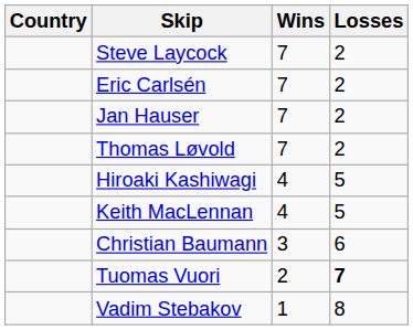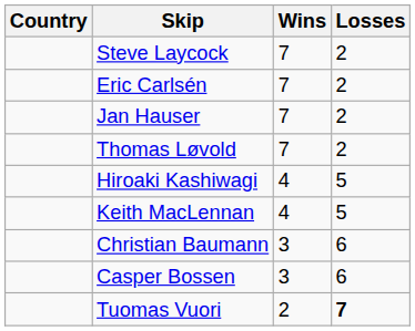 <table class="wikitable">
 <tr>
 <th>Country</th>
 <th>Skip</th>
 <th>Wins</th>
 <th>Losses</th>
 </tr>
 <tr>
 <td></td>
 <td><a href='#'>Steve Laycock</a></td>
 <td>7</td>
 <td>2</td>
 </tr>
 <tr>
 <td></td>
 <td><a href='#'>Eric Carlsén</a></td>
 <td>7</td>
 <td>2</td>
 </tr>
 <tr>
 <td></td>
 <td><a href='#'>Jan Hauser</a></td>
 <td>7</td>
 <td>2</td>
 </tr>
 <tr>
 <td></td>
 <td><a href='#'>Thomas Løvold</a></td>
 <td>7</td>
 <td>2</td>
 </tr>
 <tr>
 <td></td>
 <td><a href='#'>Hiroaki Kashiwagi</a></td>
 <td>4</td>
 <td>5</td>
 </tr>
 <tr>
 <td></td>
 <td><a href='#'>Keith MacLennan</a></td>
 <td>4</td>
 <td>5</td>
 </tr>
 <tr>
 <td></td>
 <td><a href='#'>Christian Baumann</a></td>
 <td>3</td>
 <td>6</td>
 </tr>
 <tr>
 <td></td>
+<td><a href='#'>Casper Bossen</a></td>
+<td>3</td>
+<td>6</td>
+</tr>
+<tr>
+<td></td>
 <td><a href='#'>Tuomas Vuori</a></td>
 <td>2</td>
 <td><strong>7</strong></td>
 </tr>
-<tr>
-<td></td>
-<td><a href='#'>Vadim Stebakov</a></td>
-<td>1</td>
-<td>8</td>
-</tr>
 </table>
